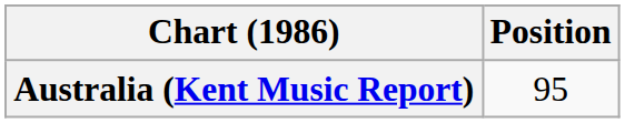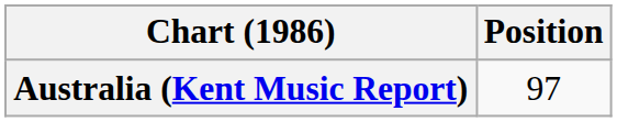 <table class="wikitable sortable plainrowheaders" style="text-align:center">
 <tr>
 <th>Chart (1986)</th>
 <th>Position</th>
 </tr>
 <tr>
 <th scope="row">Australia (<a href='#'>Kent Music Report</a>)</th>
-<td>95</td>
+<td>97</td>
 </tr>
 </table>
